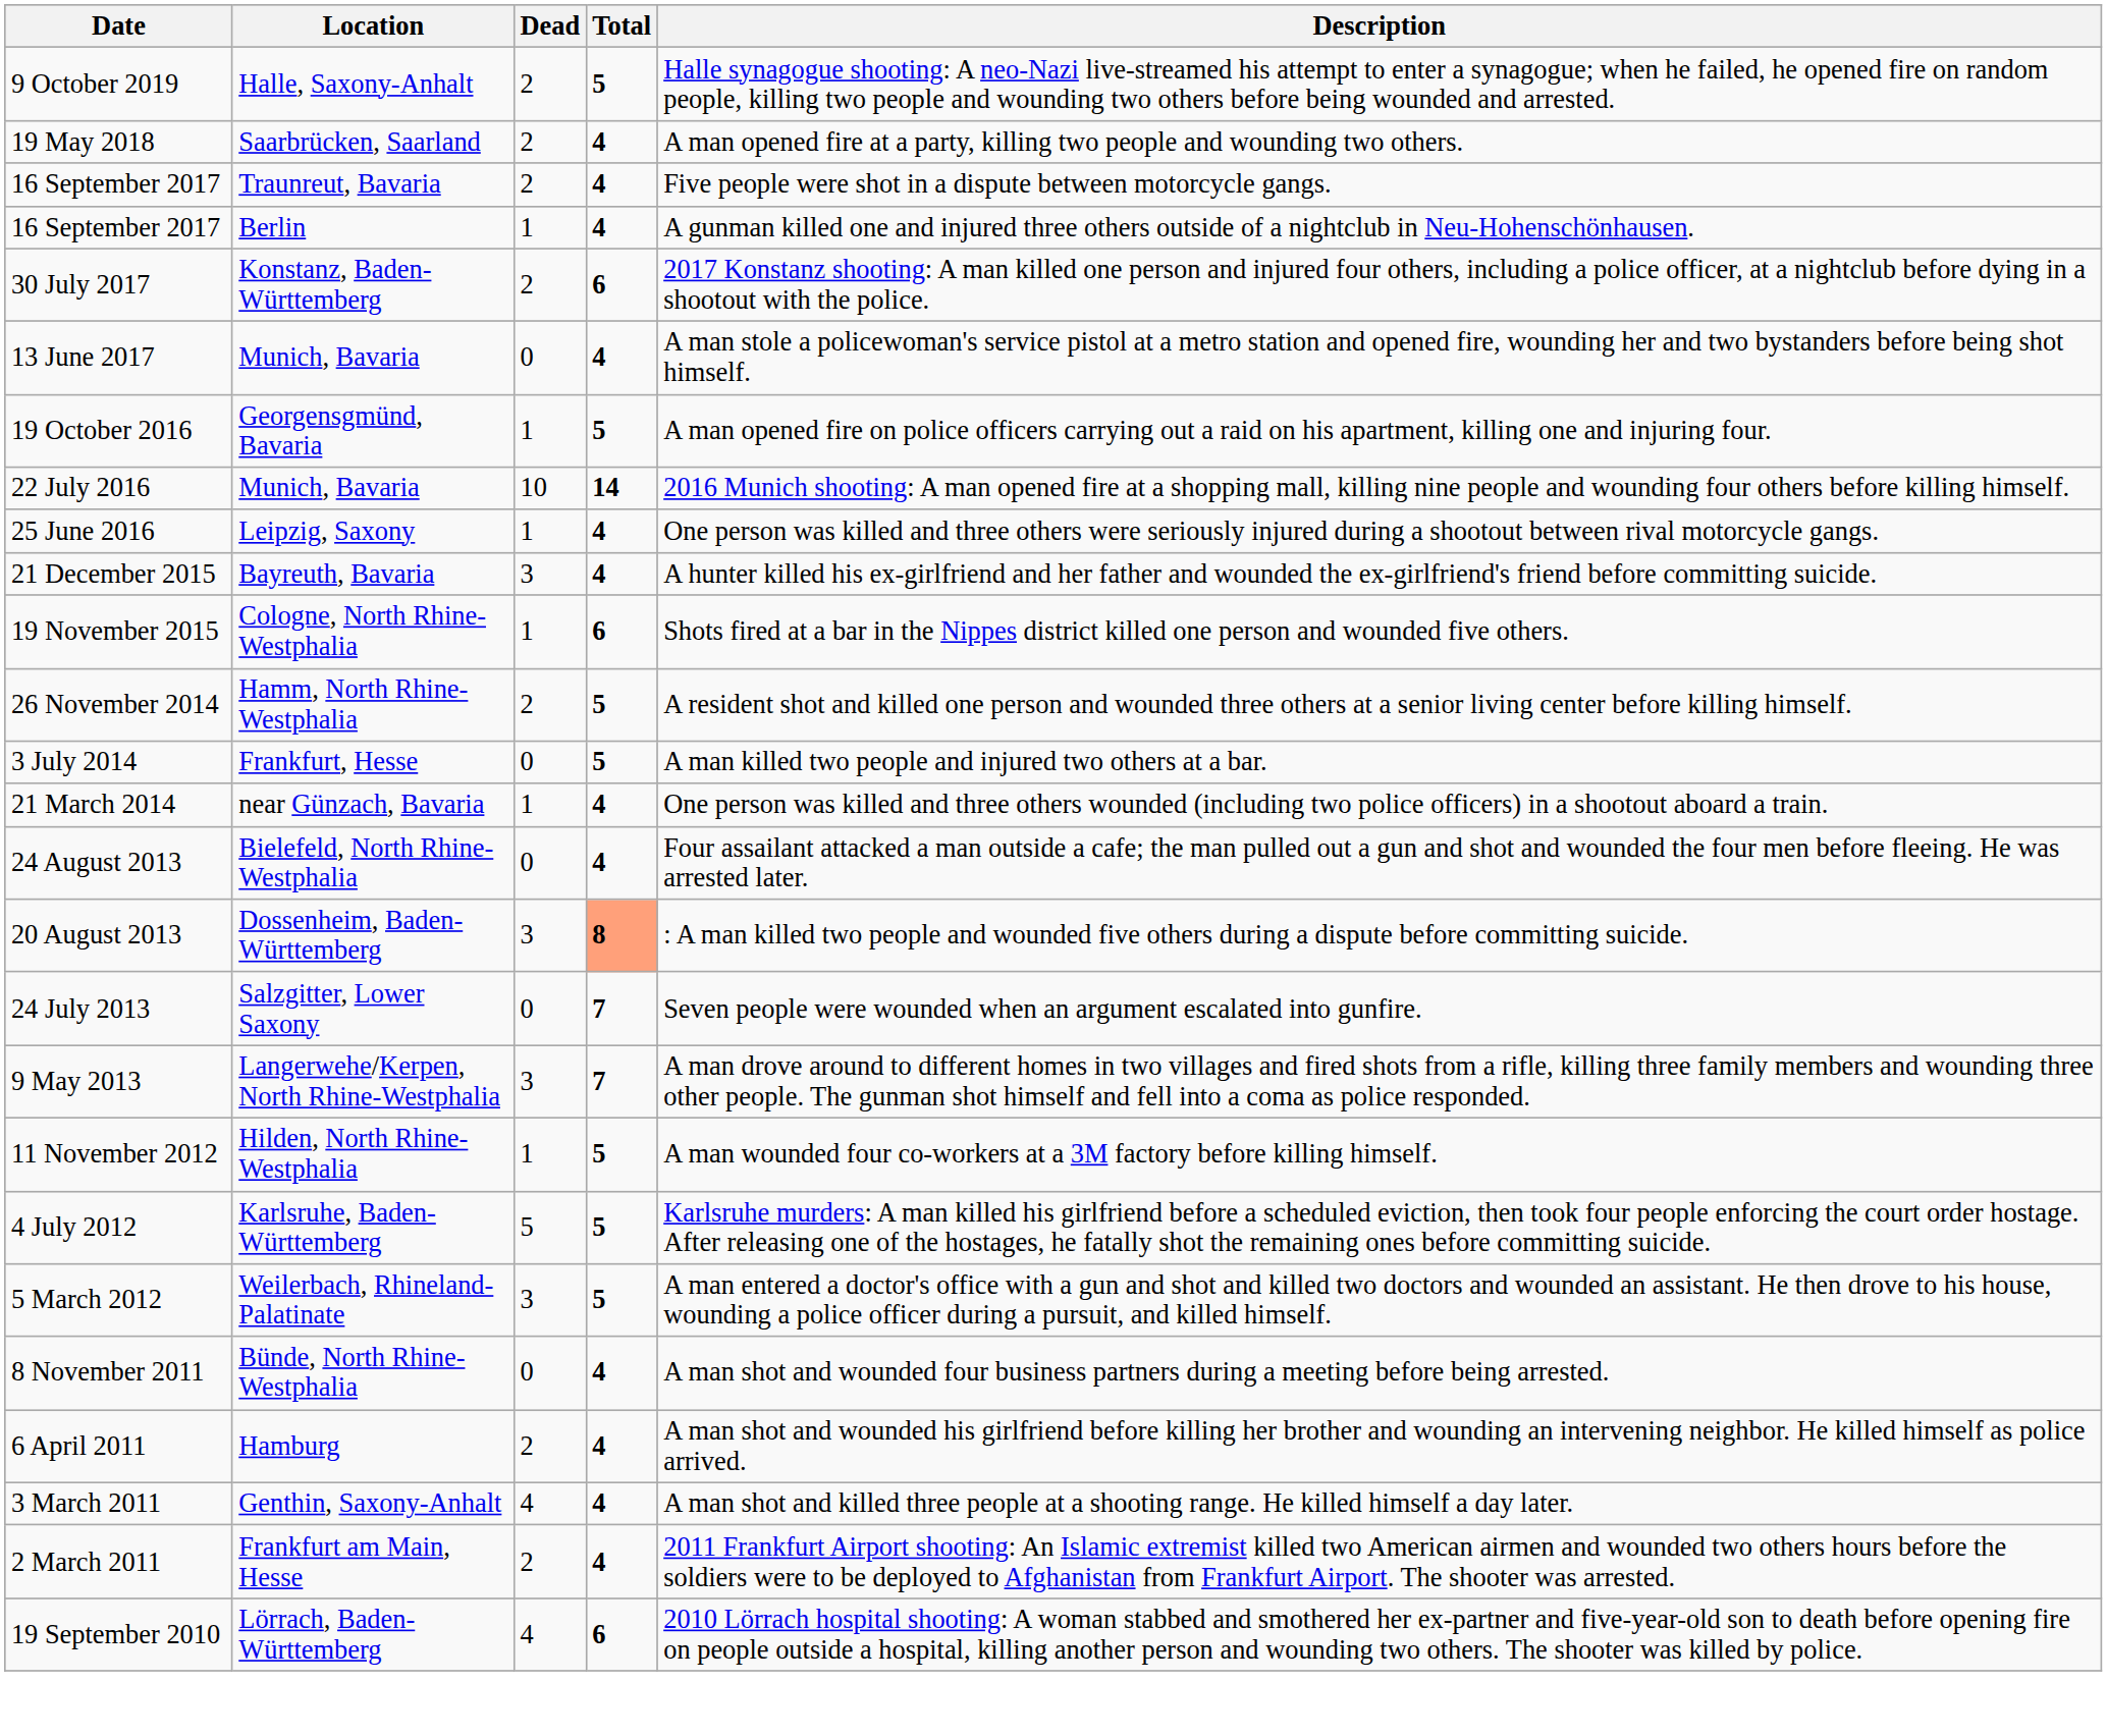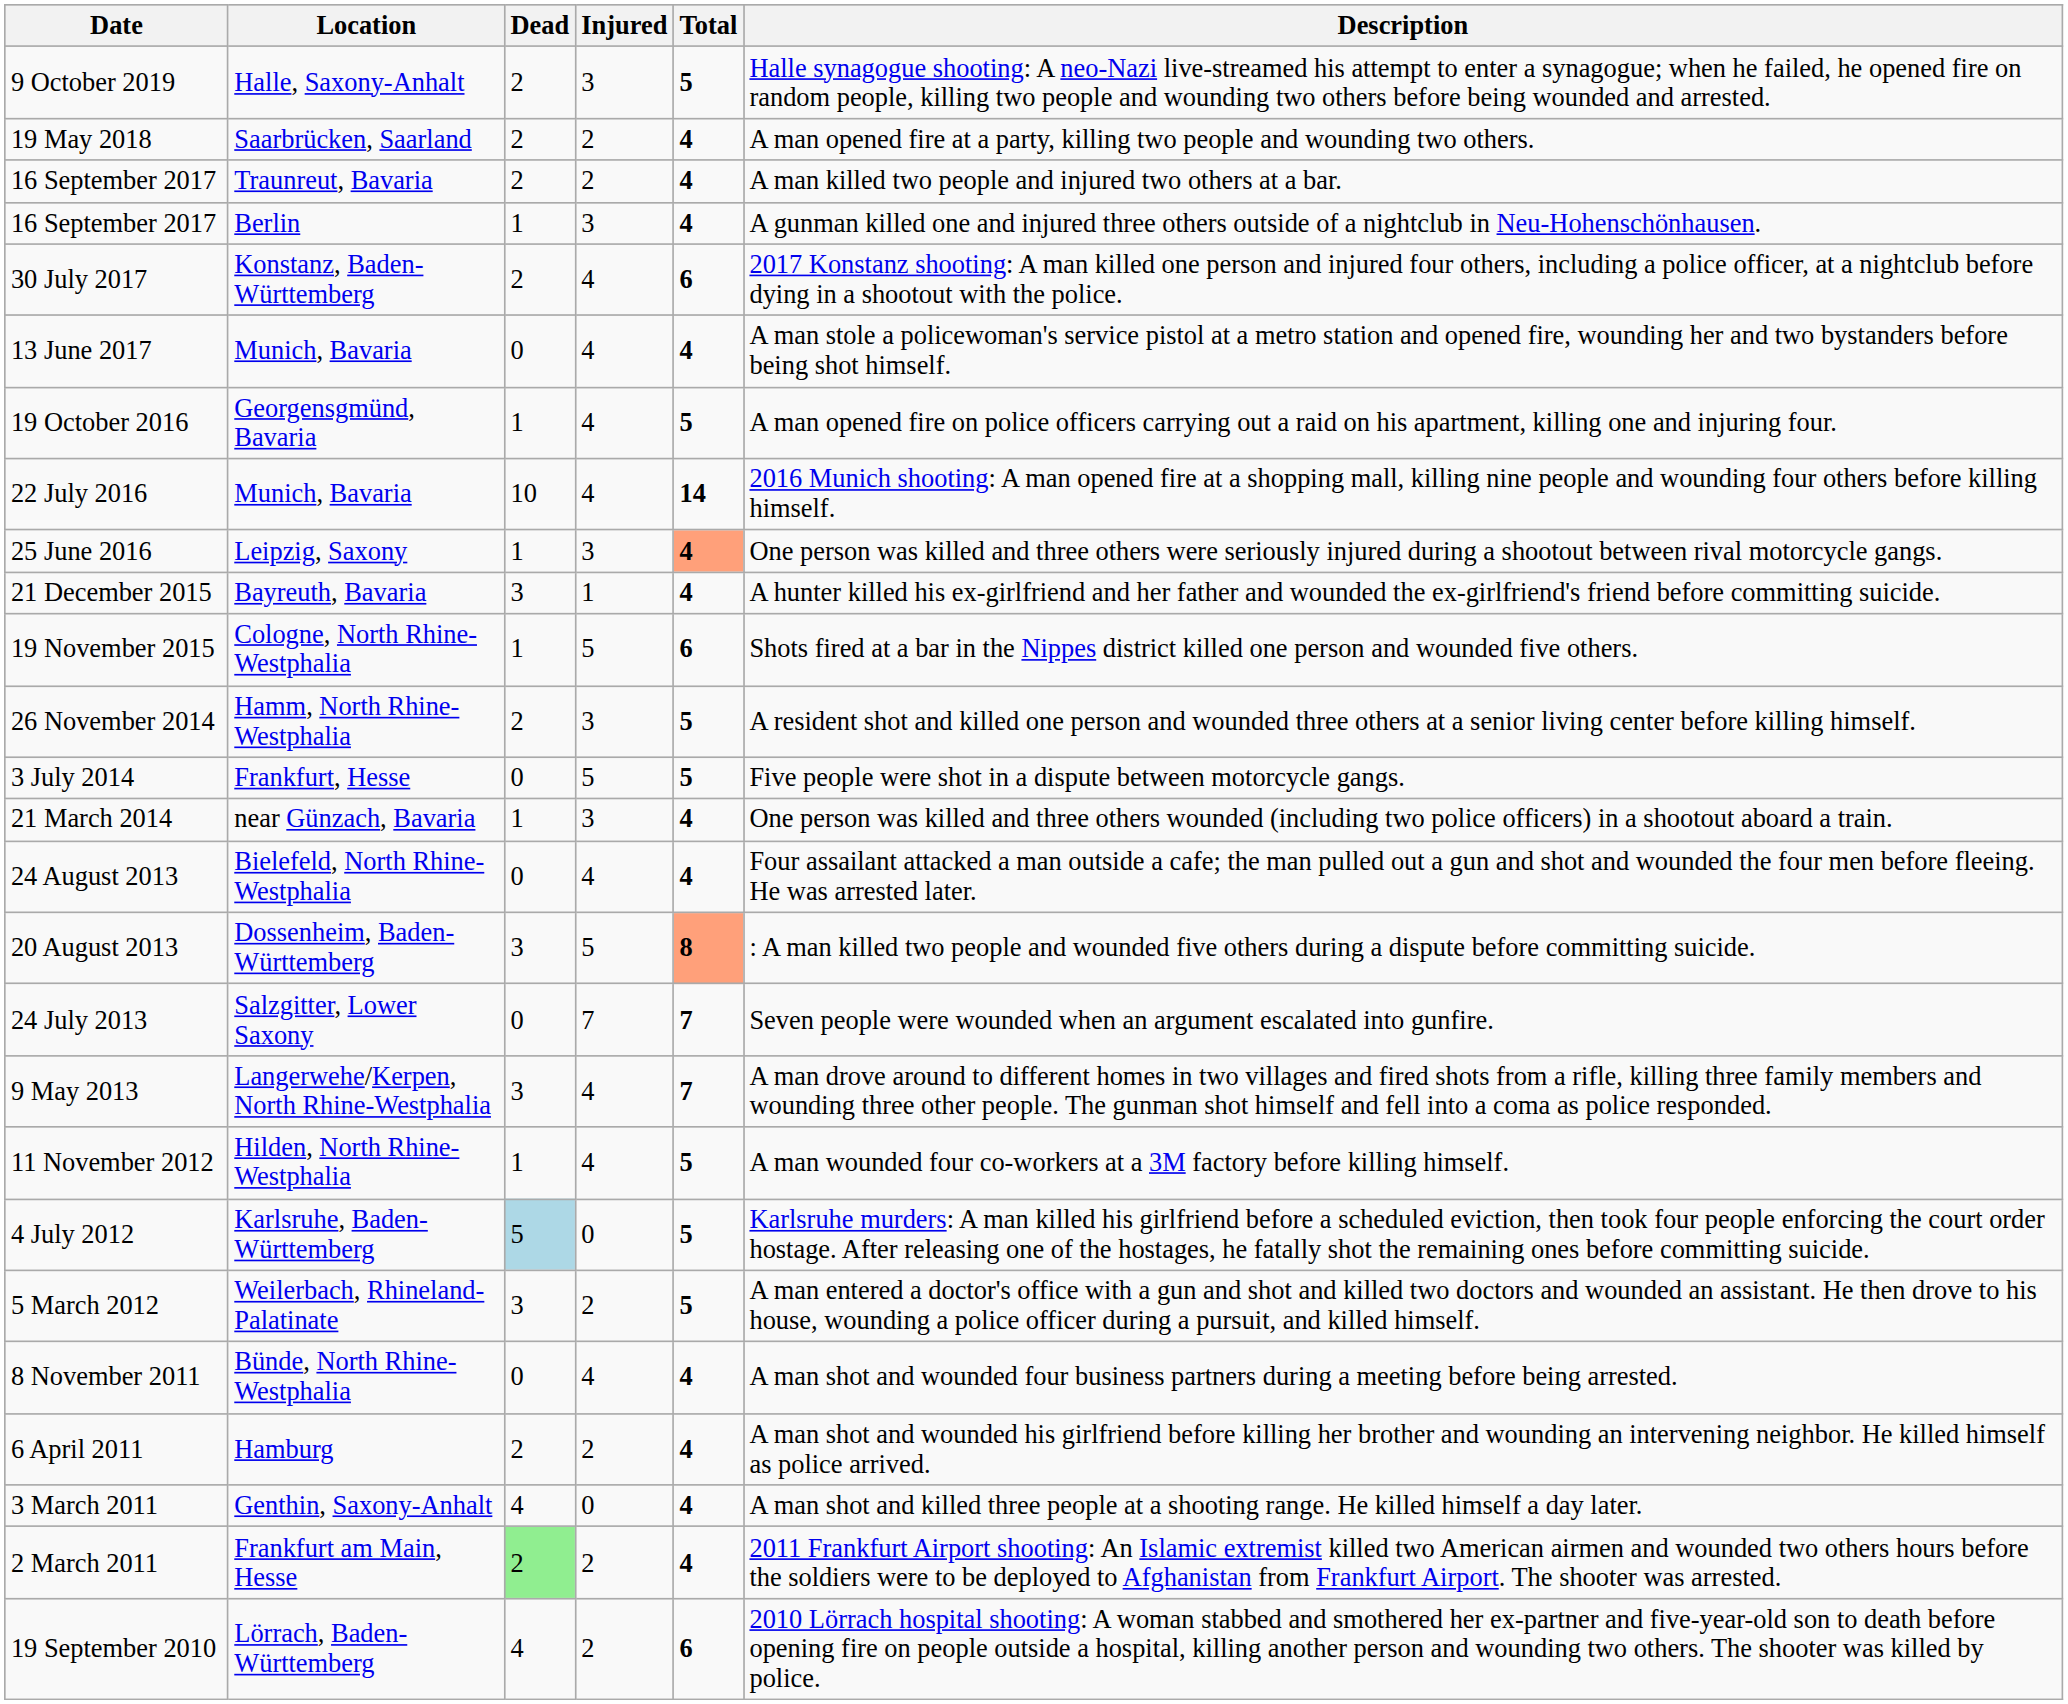 <table class="wikitable sortable">
 <tr>
 <th scope="col" style="width: 8rem;">Date</th>
 <th scope="col" style="width: 10rem;">Location</th>
 <th data-sort-type=number>Dead</th>
+<th data-sort-type=number>Injured</th>
 <th data-sort-type=number>Total</th>
 <th class=unsortable>Description</th>
 </tr>
 <tr>
 <td>9 October 2019</td>
 <td><a href='#'>Halle</a>, <a href='#'>Saxony-Anhalt</a></td>
 <td>2</td>
+<td>3</td>
 <td><strong>5</strong></td>
 <td><a href='#'>Halle synagogue shooting</a>: A <a href='#'>neo-Nazi</a> live-streamed his attempt to enter a synagogue; when he failed, he opened fire on random people, killing two people and wounding two others before being wounded and arrested.</td>
 </tr>
 <tr>
 <td>19 May 2018</td>
 <td><a href='#'>Saarbrücken</a>, <a href='#'>Saarland</a></td>
+<td>2</td>
 <td>2</td>
 <td><strong>4</strong></td>
 <td>A man opened fire at a party, killing two people and wounding two others.</td>
 </tr>
 <tr>
 <td>16 September 2017</td>
 <td><a href='#'>Traunreut</a>, <a href='#'>Bavaria</a></td>
 <td>2</td>
+<td>2</td>
 <td><strong>4</strong></td>
-<td>Five people were shot in a dispute between motorcycle gangs.</td>
+<td>A man killed two people and injured two others at a bar.</td>
 </tr>
 <tr>
 <td>16 September 2017</td>
 <td><a href='#'>Berlin</a></td>
 <td>1</td>
+<td>3</td>
 <td><strong>4</strong></td>
 <td>A gunman killed one and injured three others outside of a nightclub in <a href='#'>Neu-Hohenschönhausen</a>.</td>
 </tr>
 <tr>
 <td>30 July 2017</td>
 <td><a href='#'>Konstanz</a>, <a href='#'>Baden-Württemberg</a></td>
 <td>2</td>
+<td>4</td>
 <td><strong>6</strong></td>
 <td><a href='#'>2017 Konstanz shooting</a>: A man killed one person and injured four others, including a police officer, at a nightclub before dying in a shootout with the police.</td>
 </tr>
 <tr>
 <td>13 June 2017</td>
 <td><a href='#'>Munich</a>, <a href='#'>Bavaria</a></td>
 <td>0</td>
+<td>4</td>
 <td><strong>4</strong></td>
 <td>A man stole a policewoman's service pistol at a metro station and opened fire, wounding her and two bystanders before being shot himself.</td>
 </tr>
 <tr>
 <td>19 October 2016</td>
 <td><a href='#'>Georgensgmünd</a>, <a href='#'>Bavaria</a></td>
 <td>1</td>
+<td>4</td>
 <td><strong>5</strong></td>
 <td>A man opened fire on police officers carrying out a raid on his apartment, killing one and injuring four.</td>
 </tr>
 <tr>
 <td>22 July 2016</td>
 <td><a href='#'>Munich</a>, <a href='#'>Bavaria</a></td>
 <td>10</td>
+<td>4</td>
 <td><strong>14</strong></td>
 <td><a href='#'>2016 Munich shooting</a>: A man opened fire at a shopping mall, killing nine people and wounding four others before killing himself.</td>
 </tr>
 <tr>
 <td>25 June 2016</td>
 <td><a href='#'>Leipzig</a>, <a href='#'>Saxony</a></td>
 <td>1</td>
-<td><strong>4</strong></td>
+<td>3</td>
+<td style="background: lightsalmon;"><strong>4</strong></td>
 <td>One person was killed and three others were seriously injured during a shootout between rival motorcycle gangs.</td>
 </tr>
 <tr>
 <td>21 December 2015</td>
 <td><a href='#'>Bayreuth</a>, <a href='#'>Bavaria</a></td>
 <td>3</td>
+<td>1</td>
 <td><strong>4</strong></td>
 <td>A hunter killed his ex-girlfriend and her father and wounded the ex-girlfriend's friend before committing suicide.</td>
 </tr>
 <tr>
 <td>19 November 2015</td>
 <td><a href='#'>Cologne</a>, <a href='#'>North Rhine-Westphalia</a></td>
 <td>1</td>
+<td>5</td>
 <td><strong>6</strong></td>
 <td>Shots fired at a bar in the <a href='#'>Nippes</a> district killed one person and wounded five others.</td>
 </tr>
 <tr>
 <td>26 November 2014</td>
 <td><a href='#'>Hamm</a>, <a href='#'>North Rhine-Westphalia</a></td>
 <td>2</td>
+<td>3</td>
 <td><strong>5</strong></td>
 <td>A resident shot and killed one person and wounded three others at a senior living center before killing himself.</td>
 </tr>
 <tr>
 <td>3 July 2014</td>
 <td><a href='#'>Frankfurt</a>, <a href='#'>Hesse</a></td>
 <td>0</td>
+<td>5</td>
 <td><strong>5</strong></td>
-<td>A man killed two people and injured two others at a bar.</td>
+<td>Five people were shot in a dispute between motorcycle gangs.</td>
 </tr>
 <tr>
 <td>21 March 2014</td>
 <td>near <a href='#'>Günzach</a>, <a href='#'>Bavaria</a></td>
 <td>1</td>
+<td>3</td>
 <td><strong>4</strong></td>
 <td>One person was killed and three others wounded (including two police officers) in a shootout aboard a train.</td>
 </tr>
 <tr>
 <td>24 August 2013</td>
 <td><a href='#'>Bielefeld</a>, <a href='#'>North Rhine-Westphalia</a></td>
 <td>0</td>
+<td>4</td>
 <td><strong>4</strong></td>
 <td>Four assailant attacked a man outside a cafe; the man pulled out a gun and shot and wounded the four men before fleeing. He was arrested later.</td>
 </tr>
 <tr>
 <td>20 August 2013</td>
 <td><a href='#'>Dossenheim</a>, <a href='#'>Baden-Württemberg</a></td>
 <td>3</td>
+<td>5</td>
 <td style="background: lightsalmon;"><strong>8</strong></td>
 <td>: A man killed two people and wounded five others during a dispute before committing suicide.</td>
 </tr>
 <tr>
 <td>24 July 2013</td>
 <td><a href='#'>Salzgitter</a>, <a href='#'>Lower Saxony</a></td>
 <td>0</td>
+<td>7</td>
 <td><strong>7</strong></td>
 <td>Seven people were wounded when an argument escalated into gunfire.</td>
 </tr>
 <tr>
 <td>9 May 2013</td>
 <td><a href='#'>Langerwehe</a>/<a href='#'>Kerpen</a>, <a href='#'>North Rhine-Westphalia</a></td>
 <td>3</td>
+<td>4</td>
 <td><strong>7</strong></td>
 <td>A man drove around to different homes in two villages and fired shots from a rifle, killing three family members and wounding three other people. The gunman shot himself and fell into a coma as police responded.</td>
 </tr>
 <tr>
 <td>11 November 2012</td>
 <td><a href='#'>Hilden</a>, <a href='#'>North Rhine-Westphalia</a></td>
 <td>1</td>
+<td>4</td>
 <td><strong>5</strong></td>
 <td>A man wounded four co-workers at a <a href='#'>3M</a> factory before killing himself.</td>
 </tr>
 <tr>
 <td>4 July 2012</td>
 <td><a href='#'>Karlsruhe</a>, <a href='#'>Baden-Württemberg</a></td>
-<td>5</td>
+<td style="background: lightblue;">5</td>
+<td>0</td>
 <td><strong>5</strong></td>
 <td><a href='#'>Karlsruhe murders</a>: A man killed his girlfriend before a scheduled eviction, then took four people enforcing the court order hostage. After releasing one of the hostages, he fatally shot the remaining ones before committing suicide.</td>
 </tr>
 <tr>
 <td>5 March 2012</td>
 <td><a href='#'>Weilerbach</a>, <a href='#'>Rhineland-Palatinate</a></td>
 <td>3</td>
+<td>2</td>
 <td><strong>5</strong></td>
 <td>A man entered a doctor's office with a gun and shot and killed two doctors and wounded an assistant. He then drove to his house, wounding a police officer during a pursuit, and killed himself.</td>
 </tr>
 <tr>
 <td>8 November 2011</td>
 <td><a href='#'>Bünde</a>, <a href='#'>North Rhine-Westphalia</a></td>
 <td>0</td>
+<td>4</td>
 <td><strong>4</strong></td>
 <td>A man shot and wounded four business partners during a meeting before being arrested.</td>
 </tr>
 <tr>
 <td>6 April 2011</td>
 <td><a href='#'>Hamburg</a></td>
+<td>2</td>
 <td>2</td>
 <td><strong>4</strong></td>
 <td>A man shot and wounded his girlfriend before killing her brother and wounding an intervening neighbor. He killed himself as police arrived.</td>
 </tr>
 <tr>
 <td>3 March 2011</td>
 <td><a href='#'>Genthin</a>, <a href='#'>Saxony-Anhalt</a></td>
 <td>4</td>
+<td>0</td>
 <td><strong>4</strong></td>
 <td>A man shot and killed three people at a shooting range. He killed himself a day later.</td>
 </tr>
 <tr>
 <td>2 March 2011</td>
 <td><a href='#'>Frankfurt am Main</a>, <a href='#'>Hesse</a></td>
+<td style="background: lightgreen;">2</td>
 <td>2</td>
 <td><strong>4</strong></td>
 <td><a href='#'>2011 Frankfurt Airport shooting</a>: An <a href='#'>Islamic extremist</a> killed two American airmen and wounded two others hours before the soldiers were to be deployed to <a href='#'>Afghanistan</a> from <a href='#'>Frankfurt Airport</a>. The shooter was arrested.</td>
 </tr>
 <tr>
 <td>19 September 2010</td>
 <td><a href='#'>Lörrach</a>, <a href='#'>Baden-Württemberg</a></td>
 <td>4</td>
+<td>2</td>
 <td><strong>6</strong></td>
 <td><a href='#'>2010 Lörrach hospital shooting</a>: A woman stabbed and smothered her ex-partner and five-year-old son to death before opening fire on people outside a hospital, killing another person and wounding two others. The shooter was killed by police.</td>
 </tr>
 </table>
